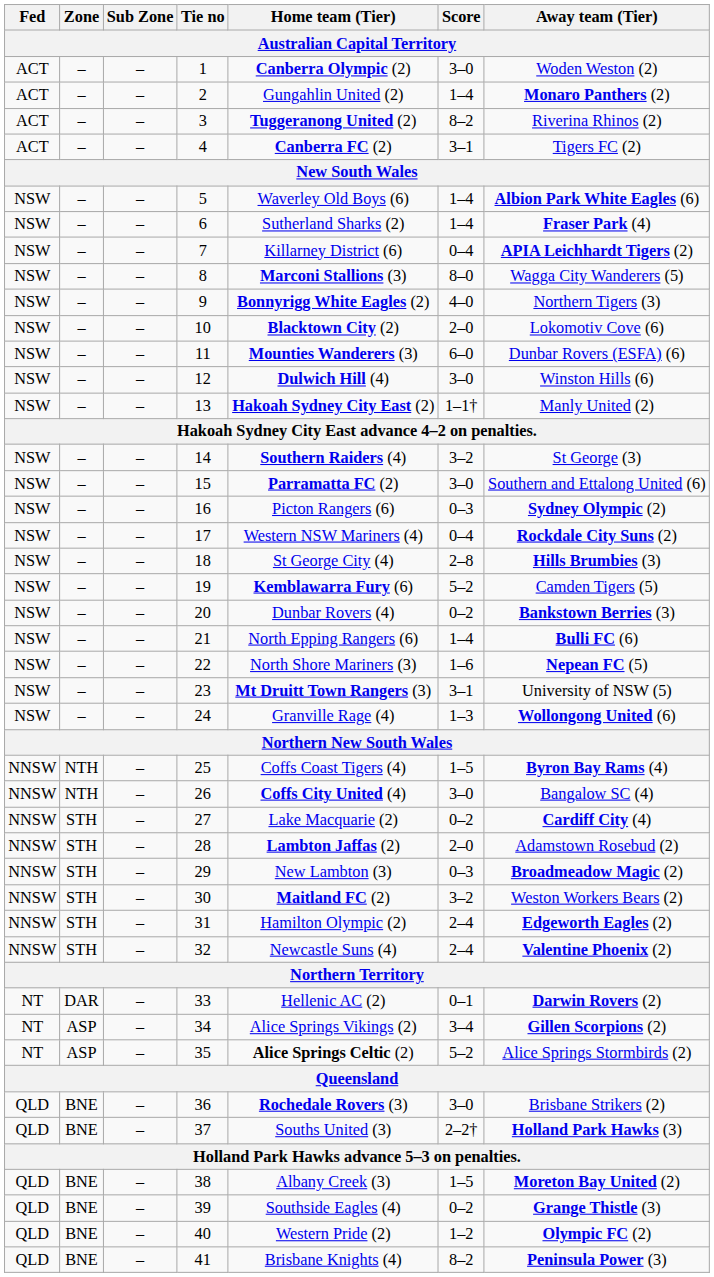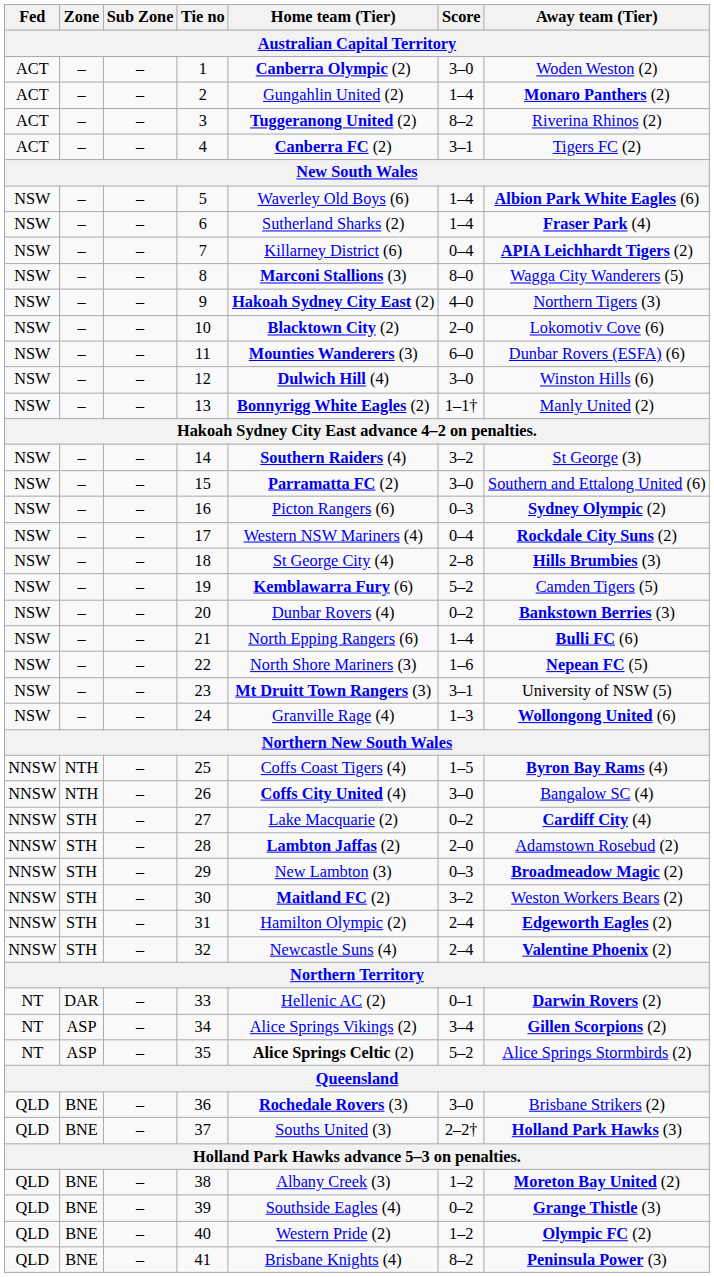 <table class="wikitable" style="text-align:center">
 <tr>
 <th>Fed</th>
 <th>Zone</th>
 <th>Sub Zone</th>
 <th>Tie no</th>
 <th>Home team (Tier)</th>
 <th>Score</th>
 <th>Away team (Tier)</th>
 </tr>
 <tr>
 <th colspan=7><a href='#'>Australian Capital Territory</a></th>
 </tr>
 <tr>
 <td>ACT</td>
 <td>–</td>
 <td>–</td>
 <td>1</td>
 <td><strong><a href='#'>Canberra Olympic</a></strong> (2)</td>
 <td>3–0</td>
 <td><a href='#'>Woden Weston</a> (2)</td>
 </tr>
 <tr>
 <td>ACT</td>
 <td>–</td>
 <td>–</td>
 <td>2</td>
 <td><a href='#'>Gungahlin United</a> (2)</td>
 <td>1–4</td>
 <td><strong><a href='#'>Monaro Panthers</a></strong> (2)</td>
 </tr>
 <tr>
 <td>ACT</td>
 <td>–</td>
 <td>–</td>
 <td>3</td>
 <td><strong><a href='#'>Tuggeranong United</a></strong> (2)</td>
 <td>8–2</td>
 <td><a href='#'>Riverina Rhinos</a> (2)</td>
 </tr>
 <tr>
 <td>ACT</td>
 <td>–</td>
 <td>–</td>
 <td>4</td>
 <td><strong><a href='#'>Canberra FC</a></strong> (2)</td>
 <td>3–1</td>
 <td><a href='#'>Tigers FC</a> (2)</td>
 </tr>
 <tr>
 <th colspan=7><a href='#'>New South Wales</a></th>
 </tr>
 <tr>
 <td>NSW</td>
 <td>–</td>
 <td>–</td>
 <td>5</td>
 <td><a href='#'>Waverley Old Boys</a> (6)</td>
 <td>1–4</td>
 <td><strong><a href='#'>Albion Park White Eagles</a></strong> (6)</td>
 </tr>
 <tr>
 <td>NSW</td>
 <td>–</td>
 <td>–</td>
 <td>6</td>
 <td><a href='#'>Sutherland Sharks</a> (2)</td>
 <td>1–4</td>
 <td><strong><a href='#'>Fraser Park</a></strong> (4)</td>
 </tr>
 <tr>
 <td>NSW</td>
 <td>–</td>
 <td>–</td>
 <td>7</td>
 <td><a href='#'>Killarney District</a> (6)</td>
 <td>0–4</td>
 <td><strong><a href='#'>APIA Leichhardt Tigers</a></strong> (2)</td>
 </tr>
 <tr>
 <td>NSW</td>
 <td>–</td>
 <td>–</td>
 <td>8</td>
 <td><strong><a href='#'>Marconi Stallions</a></strong> (3)</td>
 <td>8–0</td>
 <td><a href='#'>Wagga City Wanderers</a> (5)</td>
 </tr>
 <tr>
 <td>NSW</td>
 <td>–</td>
 <td>–</td>
 <td>9</td>
-<td><strong><a href='#'>Bonnyrigg White Eagles</a></strong> (2)</td>
+<td><strong><a href='#'>Hakoah Sydney City East</a></strong> (2)</td>
 <td>4–0</td>
 <td><a href='#'>Northern Tigers</a> (3)</td>
 </tr>
 <tr>
 <td>NSW</td>
 <td>–</td>
 <td>–</td>
 <td>10</td>
 <td><strong><a href='#'>Blacktown City</a></strong> (2)</td>
 <td>2–0</td>
 <td><a href='#'>Lokomotiv Cove</a> (6)</td>
 </tr>
 <tr>
 <td>NSW</td>
 <td>–</td>
 <td>–</td>
 <td>11</td>
 <td><strong><a href='#'>Mounties Wanderers</a></strong> (3)</td>
 <td>6–0</td>
 <td><a href='#'>Dunbar Rovers (ESFA)</a> (6)</td>
 </tr>
 <tr>
 <td>NSW</td>
 <td>–</td>
 <td>–</td>
 <td>12</td>
 <td><strong><a href='#'>Dulwich Hill</a></strong> (4)</td>
 <td>3–0</td>
 <td><a href='#'>Winston Hills</a> (6)</td>
 </tr>
 <tr>
 <td>NSW</td>
 <td>–</td>
 <td>–</td>
 <td>13</td>
-<td><strong><a href='#'>Hakoah Sydney City East</a></strong> (2)</td>
+<td><strong><a href='#'>Bonnyrigg White Eagles</a></strong> (2)</td>
 <td>1–1†</td>
 <td><a href='#'>Manly United</a> (2)</td>
 </tr>
 <tr>
 <th colspan=7>Hakoah Sydney City East advance 4–2 on penalties.</th>
 </tr>
 <tr>
 <td>NSW</td>
 <td>–</td>
 <td>–</td>
 <td>14</td>
 <td><strong><a href='#'>Southern Raiders</a></strong> (4)</td>
 <td>3–2</td>
 <td><a href='#'>St George</a> (3)</td>
 </tr>
 <tr>
 <td>NSW</td>
 <td>–</td>
 <td>–</td>
 <td>15</td>
 <td><strong><a href='#'>Parramatta FC</a></strong> (2)</td>
 <td>3–0</td>
 <td><a href='#'>Southern and Ettalong United</a> (6)</td>
 </tr>
 <tr>
 <td>NSW</td>
 <td>–</td>
 <td>–</td>
 <td>16</td>
 <td><a href='#'>Picton Rangers</a> (6)</td>
 <td>0–3</td>
 <td><strong><a href='#'>Sydney Olympic</a></strong> (2)</td>
 </tr>
 <tr>
 <td>NSW</td>
 <td>–</td>
 <td>–</td>
 <td>17</td>
 <td><a href='#'>Western NSW Mariners</a> (4)</td>
 <td>0–4</td>
 <td><strong><a href='#'>Rockdale City Suns</a></strong> (2)</td>
 </tr>
 <tr>
 <td>NSW</td>
 <td>–</td>
 <td>–</td>
 <td>18</td>
 <td><a href='#'>St George City</a> (4)</td>
 <td>2–8</td>
 <td><strong><a href='#'>Hills Brumbies</a></strong> (3)</td>
 </tr>
 <tr>
 <td>NSW</td>
 <td>–</td>
 <td>–</td>
 <td>19</td>
 <td><strong><a href='#'>Kemblawarra Fury</a></strong> (6)</td>
 <td>5–2</td>
 <td><a href='#'>Camden Tigers</a> (5)</td>
 </tr>
 <tr>
 <td>NSW</td>
 <td>–</td>
 <td>–</td>
 <td>20</td>
 <td><a href='#'>Dunbar Rovers</a> (4)</td>
 <td>0–2</td>
 <td><strong><a href='#'>Bankstown Berries</a></strong> (3)</td>
 </tr>
 <tr>
 <td>NSW</td>
 <td>–</td>
 <td>–</td>
 <td>21</td>
 <td><a href='#'>North Epping Rangers</a> (6)</td>
 <td>1–4</td>
 <td><strong><a href='#'>Bulli FC</a></strong> (6)</td>
 </tr>
 <tr>
 <td>NSW</td>
 <td>–</td>
 <td>–</td>
 <td>22</td>
 <td><a href='#'>North Shore Mariners</a> (3)</td>
 <td>1–6</td>
 <td><strong><a href='#'>Nepean FC</a></strong> (5)</td>
 </tr>
 <tr>
 <td>NSW</td>
 <td>–</td>
 <td>–</td>
 <td>23</td>
 <td><strong><a href='#'>Mt Druitt Town Rangers</a></strong> (3)</td>
 <td>3–1</td>
 <td>University of NSW (5)</td>
 </tr>
 <tr>
 <td>NSW</td>
 <td>–</td>
 <td>–</td>
 <td>24</td>
 <td><a href='#'>Granville Rage</a> (4)</td>
 <td>1–3</td>
 <td><strong><a href='#'>Wollongong United</a></strong> (6)</td>
 </tr>
 <tr>
 <th colspan=7><a href='#'>Northern New South Wales</a></th>
 </tr>
 <tr>
 <td>NNSW</td>
 <td>NTH</td>
 <td>–</td>
 <td>25</td>
 <td><a href='#'>Coffs Coast Tigers</a> (4)</td>
 <td>1–5</td>
 <td><strong><a href='#'>Byron Bay Rams</a></strong> (4)</td>
 </tr>
 <tr>
 <td>NNSW</td>
 <td>NTH</td>
 <td>–</td>
 <td>26</td>
 <td><strong><a href='#'>Coffs City United</a></strong> (4)</td>
 <td>3–0</td>
 <td><a href='#'>Bangalow SC</a> (4)</td>
 </tr>
 <tr>
 <td>NNSW</td>
 <td>STH</td>
 <td>–</td>
 <td>27</td>
 <td><a href='#'>Lake Macquarie</a> (2)</td>
 <td>0–2</td>
 <td><strong><a href='#'>Cardiff City</a></strong> (4)</td>
 </tr>
 <tr>
 <td>NNSW</td>
 <td>STH</td>
 <td>–</td>
 <td>28</td>
 <td><strong><a href='#'>Lambton Jaffas</a></strong> (2)</td>
 <td>2–0</td>
 <td><a href='#'>Adamstown Rosebud</a> (2)</td>
 </tr>
 <tr>
 <td>NNSW</td>
 <td>STH</td>
 <td>–</td>
 <td>29</td>
 <td><a href='#'>New Lambton</a> (3)</td>
 <td>0–3</td>
 <td><strong><a href='#'>Broadmeadow Magic</a></strong> (2)</td>
 </tr>
 <tr>
 <td>NNSW</td>
 <td>STH</td>
 <td>–</td>
 <td>30</td>
 <td><strong><a href='#'>Maitland FC</a></strong> (2)</td>
 <td>3–2</td>
 <td><a href='#'>Weston Workers Bears</a> (2)</td>
 </tr>
 <tr>
 <td>NNSW</td>
 <td>STH</td>
 <td>–</td>
 <td>31</td>
 <td><a href='#'>Hamilton Olympic</a> (2)</td>
 <td>2–4</td>
 <td><strong><a href='#'>Edgeworth Eagles</a></strong> (2)</td>
 </tr>
 <tr>
 <td>NNSW</td>
 <td>STH</td>
 <td>–</td>
 <td>32</td>
 <td><a href='#'>Newcastle Suns</a> (4)</td>
 <td>2–4</td>
 <td><strong><a href='#'>Valentine Phoenix</a></strong> (2)</td>
 </tr>
 <tr>
 <th colspan=7><a href='#'>Northern Territory</a></th>
 </tr>
 <tr>
 <td>NT</td>
 <td>DAR</td>
 <td>–</td>
 <td>33</td>
 <td><a href='#'>Hellenic AC</a> (2)</td>
 <td>0–1</td>
 <td><strong><a href='#'>Darwin Rovers</a></strong> (2)</td>
 </tr>
 <tr>
 <td>NT</td>
 <td>ASP</td>
 <td>–</td>
 <td>34</td>
 <td><a href='#'>Alice Springs Vikings</a> (2)</td>
 <td>3–4</td>
 <td><strong><a href='#'>Gillen Scorpions</a></strong> (2)</td>
 </tr>
 <tr>
 <td>NT</td>
 <td>ASP</td>
 <td>–</td>
 <td>35</td>
 <td><strong>Alice Springs Celtic</strong> (2)</td>
 <td>5–2</td>
 <td><a href='#'>Alice Springs Stormbirds</a> (2)</td>
 </tr>
 <tr>
 <th colspan=7><a href='#'>Queensland</a></th>
 </tr>
 <tr>
 <td>QLD</td>
 <td>BNE</td>
 <td>–</td>
 <td>36</td>
 <td><strong><a href='#'>Rochedale Rovers</a></strong> (3)</td>
 <td>3–0</td>
 <td><a href='#'>Brisbane Strikers</a> (2)</td>
 </tr>
 <tr>
 <td>QLD</td>
 <td>BNE</td>
 <td>–</td>
 <td>37</td>
 <td><a href='#'>Souths United</a> (3)</td>
 <td>2–2†</td>
 <td><strong><a href='#'>Holland Park Hawks</a></strong> (3)</td>
 </tr>
 <tr>
 <th colspan=7>Holland Park Hawks advance 5–3 on penalties.</th>
 </tr>
 <tr>
 <td>QLD</td>
 <td>BNE</td>
 <td>–</td>
 <td>38</td>
 <td><a href='#'>Albany Creek</a> (3)</td>
-<td>1–5</td>
+<td>1–2</td>
 <td><strong><a href='#'>Moreton Bay United</a></strong> (2)</td>
 </tr>
 <tr>
 <td>QLD</td>
 <td>BNE</td>
 <td>–</td>
 <td>39</td>
 <td><a href='#'>Southside Eagles</a> (4)</td>
 <td>0–2</td>
 <td><strong><a href='#'>Grange Thistle</a></strong> (3)</td>
 </tr>
 <tr>
 <td>QLD</td>
 <td>BNE</td>
 <td>–</td>
 <td>40</td>
 <td><a href='#'>Western Pride</a> (2)</td>
 <td>1–2</td>
 <td><strong><a href='#'>Olympic FC</a></strong> (2)</td>
 </tr>
 <tr>
 <td>QLD</td>
 <td>BNE</td>
 <td>–</td>
 <td>41</td>
 <td><a href='#'>Brisbane Knights</a> (4)</td>
 <td>8–2</td>
 <td><strong><a href='#'>Peninsula Power</a></strong> (3)</td>
 </tr>
 </table>
